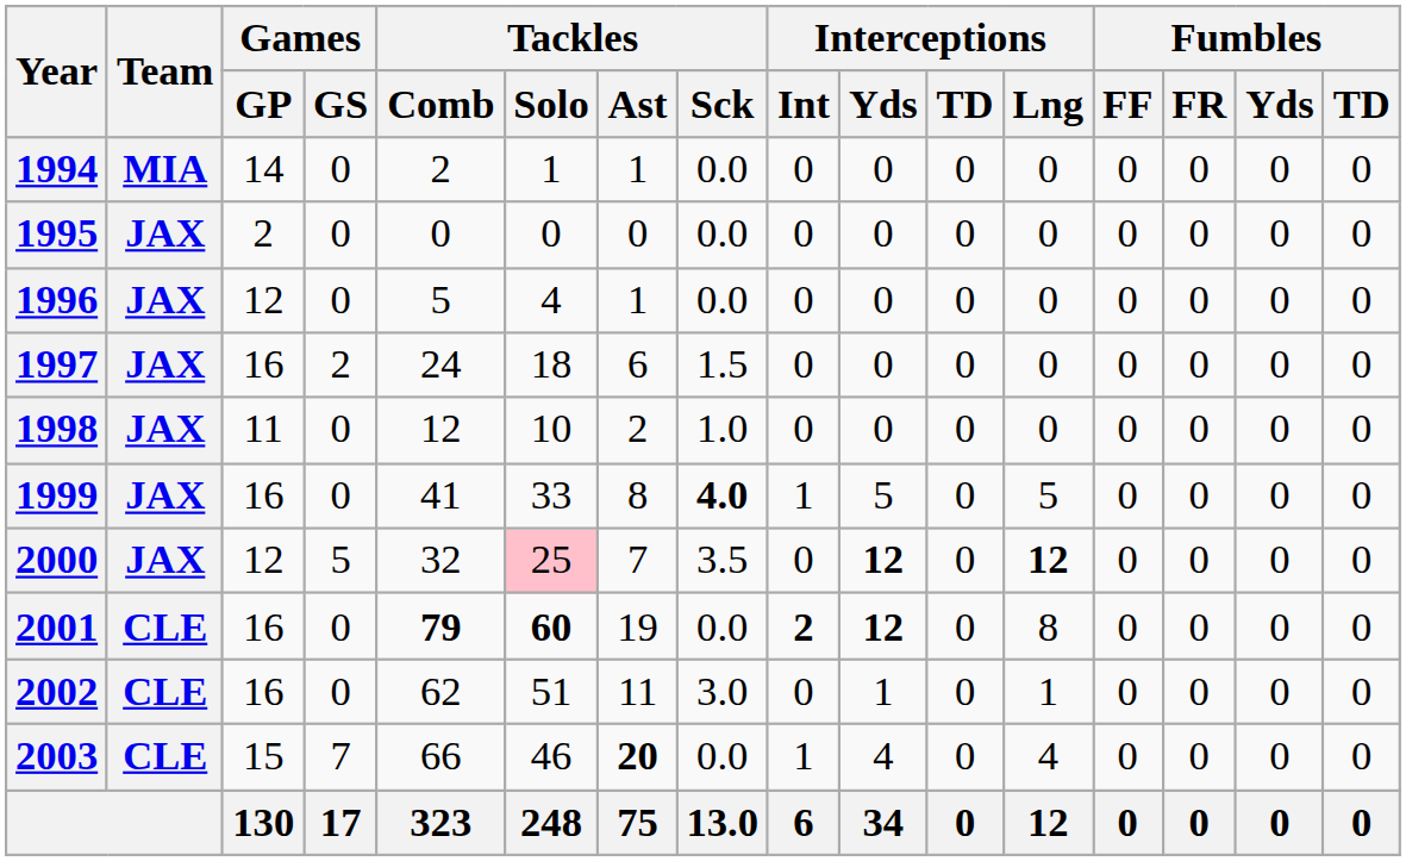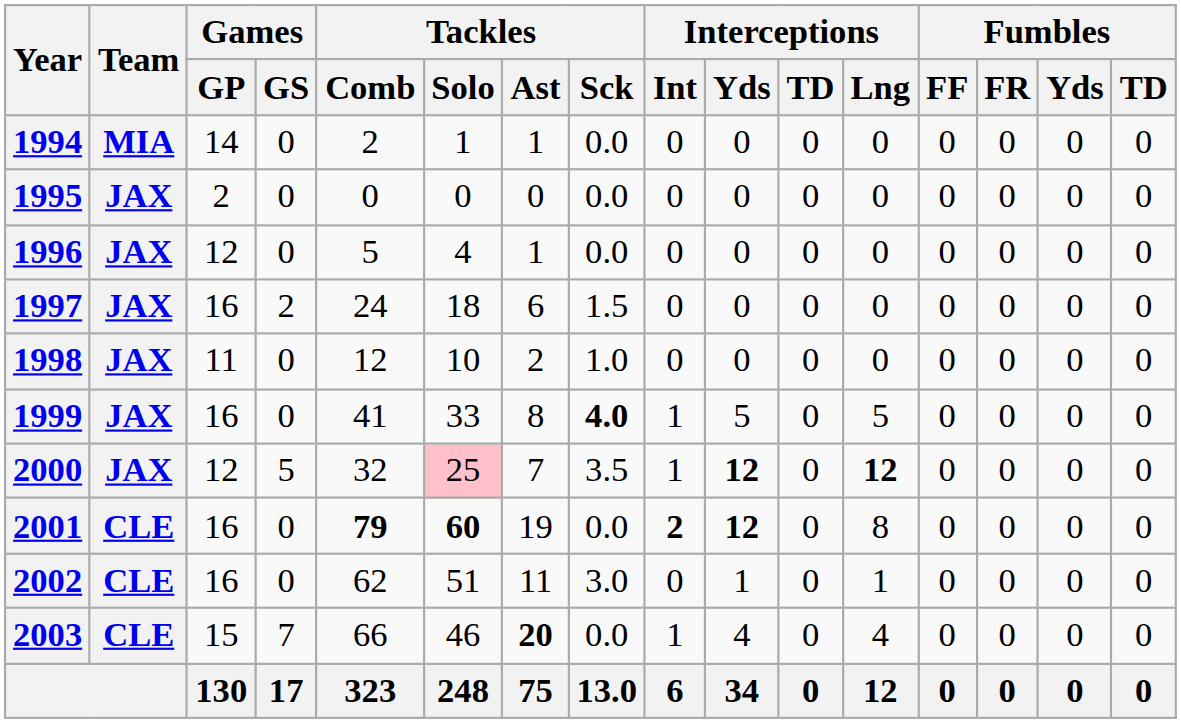 <table class="wikitable" style="text-align:center">
 <tr>
 <th rowspan="2">Year</th>
 <th rowspan="2">Team</th>
 <th colspan="2">Games</th>
 <th colspan="4">Tackles</th>
 <th colspan="4">Interceptions</th>
 <th colspan="4">Fumbles</th>
 </tr>
 <tr>
 <th>GP</th>
 <th>GS</th>
 <th>Comb</th>
 <th>Solo</th>
 <th>Ast</th>
 <th>Sck</th>
 <th>Int</th>
 <th>Yds</th>
 <th>TD</th>
 <th>Lng</th>
 <th>FF</th>
 <th>FR</th>
 <th>Yds</th>
 <th>TD</th>
 </tr>
 <tr>
 <th><a href='#'>1994</a></th>
 <th><a href='#'>MIA</a></th>
 <td>14</td>
 <td>0</td>
 <td>2</td>
 <td>1</td>
 <td>1</td>
 <td>0.0</td>
 <td>0</td>
 <td>0</td>
 <td>0</td>
 <td>0</td>
 <td>0</td>
 <td>0</td>
 <td>0</td>
 <td>0</td>
 </tr>
 <tr>
 <th><a href='#'>1995</a></th>
 <th><a href='#'>JAX</a></th>
 <td>2</td>
 <td>0</td>
 <td>0</td>
 <td>0</td>
 <td>0</td>
 <td>0.0</td>
 <td>0</td>
 <td>0</td>
 <td>0</td>
 <td>0</td>
 <td>0</td>
 <td>0</td>
 <td>0</td>
 <td>0</td>
 </tr>
 <tr>
 <th><a href='#'>1996</a></th>
 <th><a href='#'>JAX</a></th>
 <td>12</td>
 <td>0</td>
 <td>5</td>
 <td>4</td>
 <td>1</td>
 <td>0.0</td>
 <td>0</td>
 <td>0</td>
 <td>0</td>
 <td>0</td>
 <td>0</td>
 <td>0</td>
 <td>0</td>
 <td>0</td>
 </tr>
 <tr>
 <th><a href='#'>1997</a></th>
 <th><a href='#'>JAX</a></th>
 <td>16</td>
 <td>2</td>
 <td>24</td>
 <td>18</td>
 <td>6</td>
 <td>1.5</td>
 <td>0</td>
 <td>0</td>
 <td>0</td>
 <td>0</td>
 <td>0</td>
 <td>0</td>
 <td>0</td>
 <td>0</td>
 </tr>
 <tr>
 <th><a href='#'>1998</a></th>
 <th><a href='#'>JAX</a></th>
 <td>11</td>
 <td>0</td>
 <td>12</td>
 <td>10</td>
 <td>2</td>
 <td>1.0</td>
 <td>0</td>
 <td>0</td>
 <td>0</td>
 <td>0</td>
 <td>0</td>
 <td>0</td>
 <td>0</td>
 <td>0</td>
 </tr>
 <tr>
 <th><a href='#'>1999</a></th>
 <th><a href='#'>JAX</a></th>
 <td>16</td>
 <td>0</td>
 <td>41</td>
 <td>33</td>
 <td>8</td>
 <td><strong>4.0</strong></td>
 <td>1</td>
 <td>5</td>
 <td>0</td>
 <td>5</td>
 <td>0</td>
 <td>0</td>
 <td>0</td>
 <td>0</td>
 </tr>
 <tr>
 <th><a href='#'>2000</a></th>
 <th><a href='#'>JAX</a></th>
 <td>12</td>
 <td>5</td>
 <td>32</td>
 <td style="background: pink;">25</td>
 <td>7</td>
 <td>3.5</td>
-<td>0</td>
+<td>1</td>
 <td><strong>12</strong></td>
 <td>0</td>
 <td><strong>12</strong></td>
 <td>0</td>
 <td>0</td>
 <td>0</td>
 <td>0</td>
 </tr>
 <tr>
 <th><a href='#'>2001</a></th>
 <th><a href='#'>CLE</a></th>
 <td>16</td>
 <td>0</td>
 <td><strong>79</strong></td>
 <td><strong>60</strong></td>
 <td>19</td>
 <td>0.0</td>
 <td><strong>2</strong></td>
 <td><strong>12</strong></td>
 <td>0</td>
 <td>8</td>
 <td>0</td>
 <td>0</td>
 <td>0</td>
 <td>0</td>
 </tr>
 <tr>
 <th><a href='#'>2002</a></th>
 <th><a href='#'>CLE</a></th>
 <td>16</td>
 <td>0</td>
 <td>62</td>
 <td>51</td>
 <td>11</td>
 <td>3.0</td>
 <td>0</td>
 <td>1</td>
 <td>0</td>
 <td>1</td>
 <td>0</td>
 <td>0</td>
 <td>0</td>
 <td>0</td>
 </tr>
 <tr>
 <th><a href='#'>2003</a></th>
 <th><a href='#'>CLE</a></th>
 <td>15</td>
 <td>7</td>
 <td>66</td>
 <td>46</td>
 <td><strong>20</strong></td>
 <td>0.0</td>
 <td>1</td>
 <td>4</td>
 <td>0</td>
 <td>4</td>
 <td>0</td>
 <td>0</td>
 <td>0</td>
 <td>0</td>
 </tr>
 <tr>
 <th colspan="2"></th>
 <th>130</th>
 <th>17</th>
 <th>323</th>
 <th>248</th>
 <th>75</th>
 <th>13.0</th>
 <th>6</th>
 <th>34</th>
 <th>0</th>
 <th>12</th>
 <th>0</th>
 <th>0</th>
 <th>0</th>
 <th>0</th>
 </tr>
 </table>
